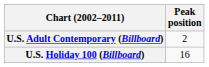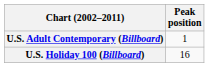 <table class="wikitable sortable plainrowheaders" style="text-align:center">
 <tr>
 <th>Chart (2002–2011)</th>
 <th>Peak<br>position</th>
 </tr>
 <tr>
 <th scope="row">U.S. <a href='#'>Adult Contemporary</a> (<em><a href='#'>Billboard</a></em>)</th>
-<td>2</td>
+<td>1</td>
 </tr>
 <tr>
 <th scope="row">U.S. <a href='#'>Holiday 100</a> (<em><a href='#'>Billboard</a></em>)</th>
 <td>16</td>
 </tr>
 </table>
